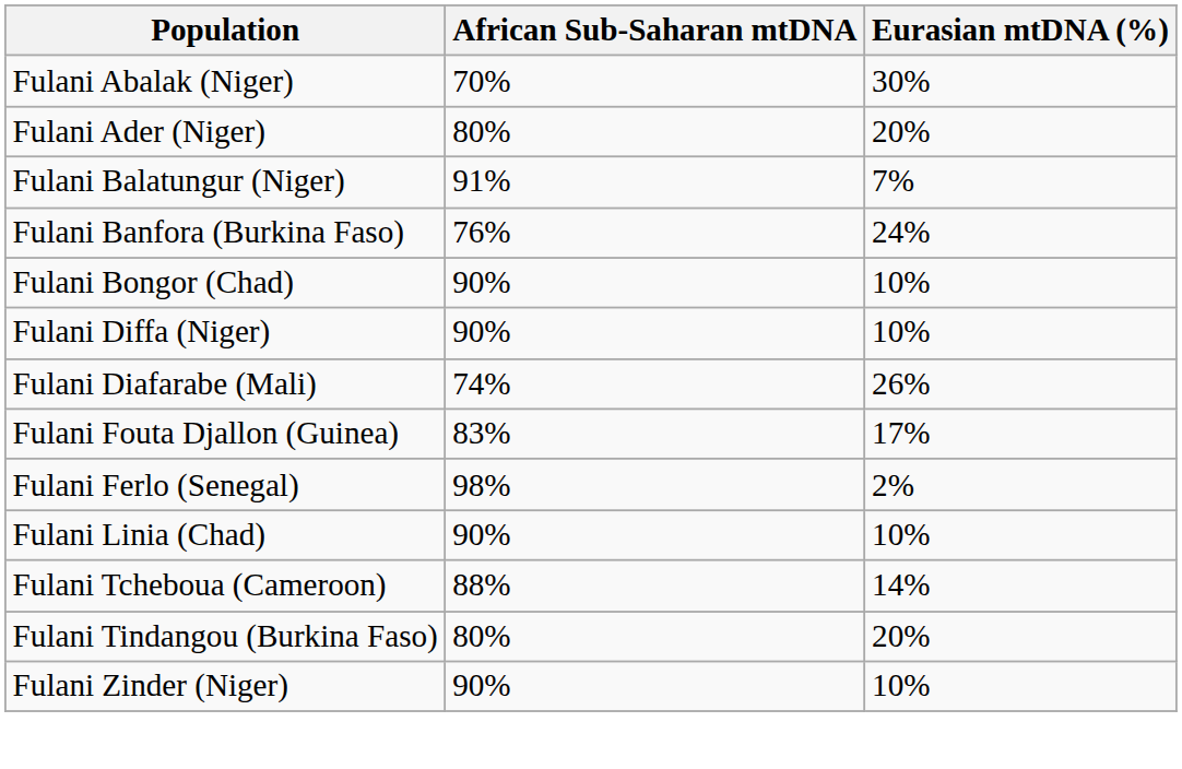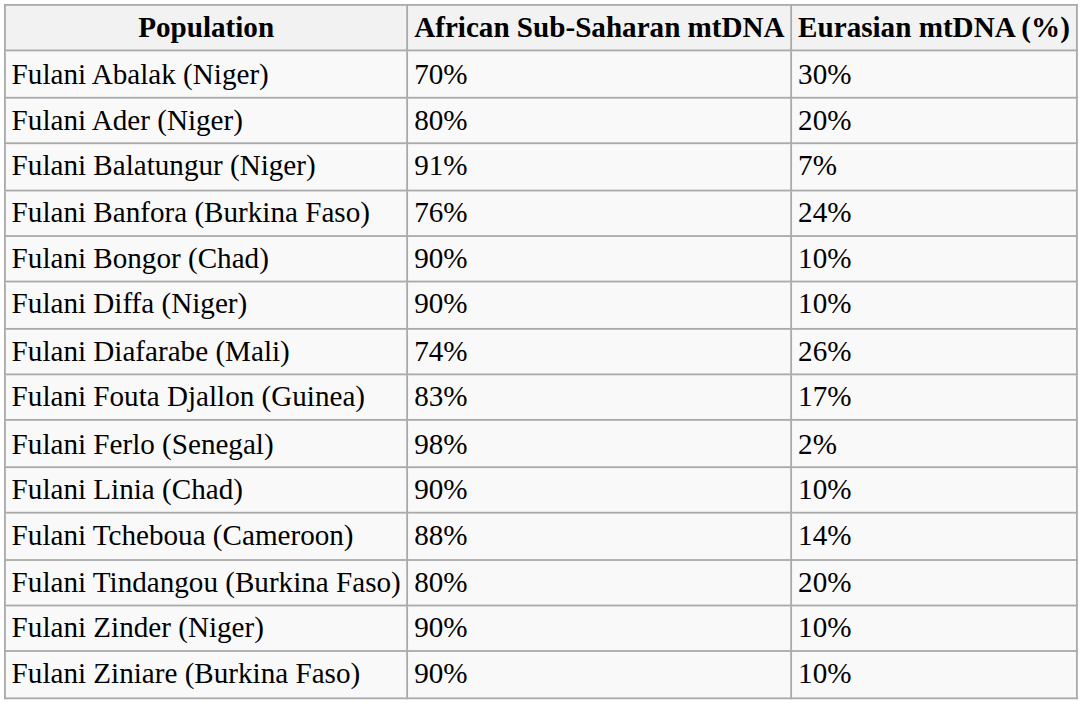 <table class="wikitable sortable">
 <tr>
 <th>Population</th>
 <th>African Sub-Saharan mtDNA</th>
 <th>Eurasian mtDNA (%)</th>
 </tr>
 <tr>
 <td>Fulani Abalak (Niger)</td>
 <td>70%</td>
 <td>30%</td>
 </tr>
 <tr>
 <td>Fulani Ader (Niger)</td>
 <td>80%</td>
 <td>20%</td>
 </tr>
 <tr>
 <td>Fulani Balatungur (Niger)</td>
 <td>91%</td>
 <td>7%</td>
 </tr>
 <tr>
 <td>Fulani Banfora (Burkina Faso)</td>
 <td>76%</td>
 <td>24%</td>
 </tr>
 <tr>
 <td>Fulani Bongor (Chad)</td>
 <td>90%</td>
 <td>10%</td>
 </tr>
 <tr>
 <td>Fulani Diffa (Niger)</td>
 <td>90%</td>
 <td>10%</td>
 </tr>
 <tr>
 <td>Fulani Diafarabe (Mali)</td>
 <td>74%</td>
 <td>26%</td>
 </tr>
 <tr>
 <td>Fulani Fouta Djallon (Guinea)</td>
 <td>83%</td>
 <td>17%</td>
 </tr>
 <tr>
 <td>Fulani Ferlo (Senegal)</td>
 <td>98%</td>
 <td>2%</td>
 </tr>
 <tr>
 <td>Fulani Linia (Chad)</td>
 <td>90%</td>
 <td>10%</td>
 </tr>
 <tr>
 <td>Fulani Tcheboua (Cameroon)</td>
 <td>88%</td>
 <td>14%</td>
 </tr>
 <tr>
 <td>Fulani Tindangou (Burkina Faso)</td>
 <td>80%</td>
 <td>20%</td>
 </tr>
 <tr>
 <td>Fulani Zinder (Niger)</td>
 <td>90%</td>
 <td>10%</td>
 </tr>
+<tr>
+<td>Fulani Ziniare (Burkina Faso)</td>
+<td>90%</td>
+<td>10%</td>
+</tr>
 </table>
